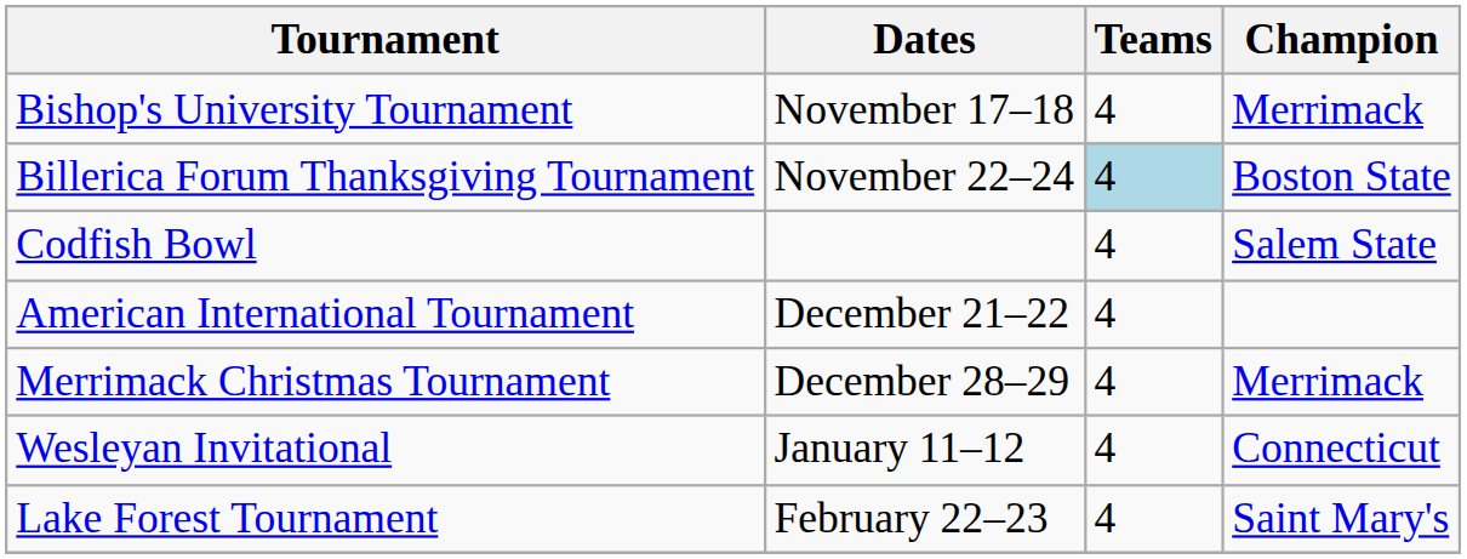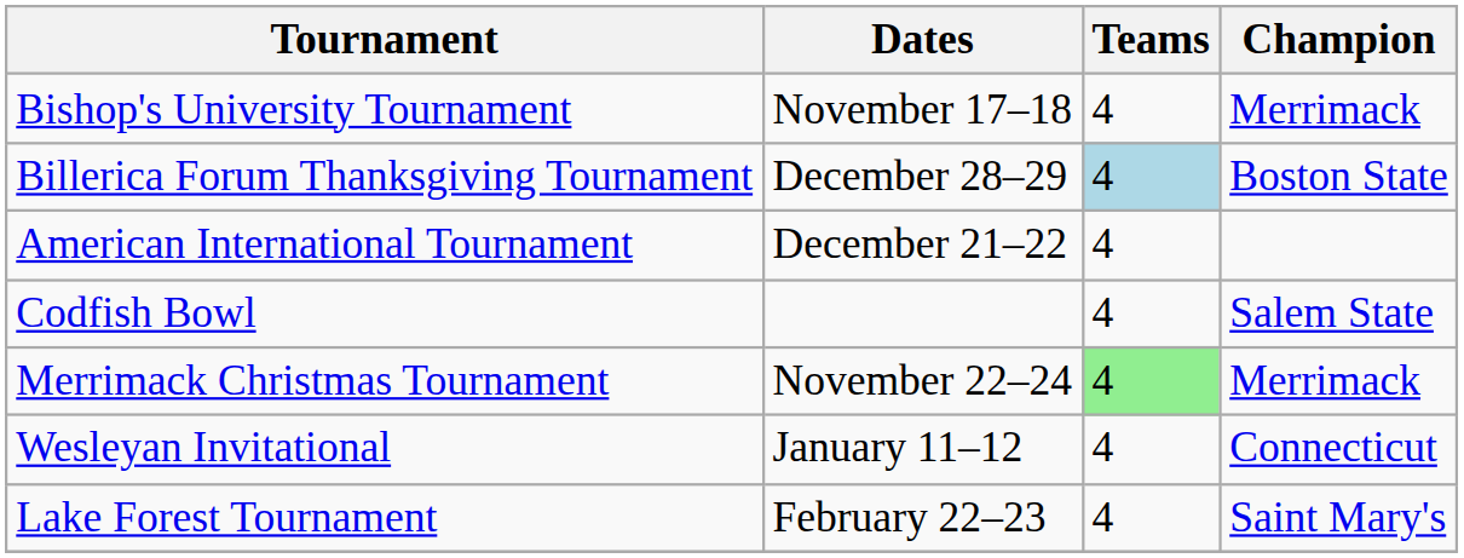 <table class="wikitable">
 <tr>
 <th>Tournament</th>
 <th>Dates</th>
 <th>Teams</th>
 <th>Champion</th>
 </tr>
 <tr>
 <td><a href='#'>Bishop's University Tournament</a></td>
 <td>November 17–18</td>
 <td>4</td>
 <td><a href='#'>Merrimack</a></td>
 </tr>
 <tr>
 <td><a href='#'>Billerica Forum Thanksgiving Tournament</a></td>
-<td>November 22–24</td>
+<td>December 28–29</td>
 <td style="background: lightblue;">4</td>
 <td><a href='#'>Boston State</a></td>
+</tr>
+<tr>
+<td><a href='#'>American International Tournament</a></td>
+<td>December 21–22</td>
+<td>4</td>
+<td></td>
 </tr>
 <tr>
 <td><a href='#'>Codfish Bowl</a></td>
 <td></td>
 <td>4</td>
 <td><a href='#'>Salem State</a></td>
 </tr>
 <tr>
-<td><a href='#'>American International Tournament</a></td>
-<td>December 21–22</td>
-<td>4</td>
-<td></td>
-</tr>
-<tr>
 <td><a href='#'>Merrimack Christmas Tournament</a></td>
-<td>December 28–29</td>
-<td>4</td>
+<td>November 22–24</td>
+<td style="background: lightgreen;">4</td>
 <td><a href='#'>Merrimack</a></td>
 </tr>
 <tr>
 <td><a href='#'>Wesleyan Invitational</a></td>
 <td>January 11–12</td>
 <td>4</td>
 <td><a href='#'>Connecticut</a></td>
 </tr>
 <tr>
 <td><a href='#'>Lake Forest Tournament</a></td>
 <td>February 22–23</td>
 <td>4</td>
 <td><a href='#'>Saint Mary's</a></td>
 </tr>
 <tr>
 </tr>
 </table>
